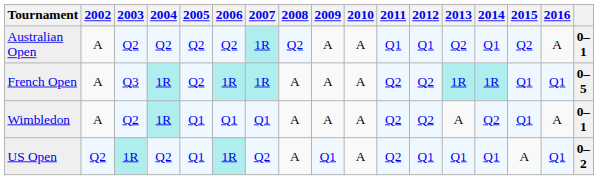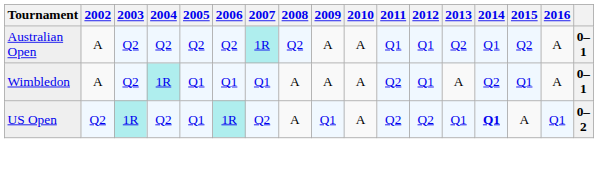 <table class=wikitable style=text-align:center;font-size:97%>
 <tr>
 <th>Tournament</th>
 <th><a href='#'>2002</a></th>
 <th><a href='#'>2003</a></th>
 <th><a href='#'>2004</a></th>
 <th><a href='#'>2005</a></th>
 <th><a href='#'>2006</a></th>
 <th><a href='#'>2007</a></th>
 <th><a href='#'>2008</a></th>
 <th><a href='#'>2009</a></th>
 <th><a href='#'>2010</a></th>
 <th><a href='#'>2011</a></th>
 <th><a href='#'>2012</a></th>
 <th><a href='#'>2013</a></th>
 <th><a href='#'>2014</a></th>
 <th><a href='#'>2015</a></th>
 <th><a href='#'>2016</a></th>
 <th></th>
 </tr>
 <tr>
 <td bgcolor=#EFEFEF align=left><a href='#'>Australian Open</a></td>
 <td>A</td>
 <td bgcolor=f0f8ff><a href='#'>Q2</a></td>
 <td bgcolor=f0f8ff><a href='#'>Q2</a></td>
 <td bgcolor=f0f8ff><a href='#'>Q2</a></td>
 <td bgcolor=f0f8ff><a href='#'>Q2</a></td>
 <td bgcolor=afeeee><a href='#'>1R</a></td>
 <td bgcolor=f0f8ff><a href='#'>Q2</a></td>
 <td>A</td>
 <td>A</td>
 <td bgcolor=f0f8ff><a href='#'>Q1</a></td>
 <td bgcolor=f0f8ff><a href='#'>Q1</a></td>
 <td bgcolor=f0f8ff><a href='#'>Q2</a></td>
 <td bgcolor=f0f8ff><a href='#'>Q1</a></td>
 <td bgcolor=f0f8ff><a href='#'>Q2</a></td>
 <td>A</td>
 <th>0–1</th>
 </tr>
 <tr>
-<td bgcolor=#EFEFEF align=left><a href='#'>French Open</a></td>
-<td>A</td>
-<td bgcolor=f0f8ff><a href='#'>Q3</a></td>
-<td bgcolor=afeeee><a href='#'>1R</a></td>
-<td bgcolor=f0f8ff><a href='#'>Q2</a></td>
-<td bgcolor=afeeee><a href='#'>1R</a></td>
-<td bgcolor=afeeee><a href='#'>1R</a></td>
-<td>A</td>
-<td>A</td>
-<td>A</td>
-<td bgcolor=f0f8ff><a href='#'>Q2</a></td>
-<td bgcolor=f0f8ff><a href='#'>Q2</a></td>
-<td bgcolor=afeeee><a href='#'>1R</a></td>
-<td bgcolor=afeeee><a href='#'>1R</a></td>
-<td bgcolor=f0f8ff><a href='#'>Q1</a></td>
-<td bgcolor=f0f8ff><a href='#'>Q1</a></td>
-<th>0–5</th>
-</tr>
-<tr>
 <td bgcolor=#EFEFEF align=left><a href='#'>Wimbledon</a></td>
 <td>A</td>
 <td bgcolor=f0f8ff><a href='#'>Q2</a></td>
 <td bgcolor=afeeee><a href='#'>1R</a></td>
 <td bgcolor=f0f8ff><a href='#'>Q1</a></td>
 <td bgcolor=f0f8ff><a href='#'>Q1</a></td>
 <td bgcolor=f0f8ff><a href='#'>Q1</a></td>
 <td>A</td>
 <td>A</td>
 <td>A</td>
 <td bgcolor=f0f8ff><a href='#'>Q2</a></td>
-<td bgcolor=f0f8ff><a href='#'>Q2</a></td>
+<td bgcolor=f0f8ff><a href='#'>Q1</a></td>
 <td>A</td>
 <td bgcolor=f0f8ff><a href='#'>Q2</a></td>
 <td bgcolor=f0f8ff><a href='#'>Q1</a></td>
 <td>A</td>
 <th>0–1</th>
 </tr>
 <tr>
 <td bgcolor=#EFEFEF align=left><a href='#'>US Open</a></td>
 <td bgcolor=f0f8ff><a href='#'>Q2</a></td>
 <td bgcolor=afeeee><a href='#'>1R</a></td>
 <td bgcolor=f0f8ff><a href='#'>Q2</a></td>
 <td bgcolor=f0f8ff><a href='#'>Q1</a></td>
 <td bgcolor=afeeee><a href='#'>1R</a></td>
 <td bgcolor=f0f8ff><a href='#'>Q2</a></td>
 <td>A</td>
 <td bgcolor=f0f8ff><a href='#'>Q1</a></td>
 <td>A</td>
 <td bgcolor=f0f8ff><a href='#'>Q2</a></td>
+<td bgcolor=f0f8ff><a href='#'>Q2</a></td>
 <td bgcolor=f0f8ff><a href='#'>Q1</a></td>
-<td bgcolor=f0f8ff><a href='#'>Q1</a></td>
-<td bgcolor=f0f8ff><a href='#'>Q1</a></td>
+<td bgcolor=f0f8ff><strong><a href='#'>Q1</a></strong></td>
 <td>A</td>
 <td bgcolor=f0f8ff><a href='#'>Q1</a></td>
 <th>0–2</th>
 </tr>
 </table>
